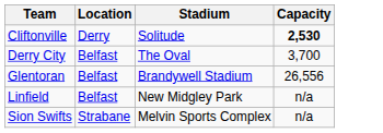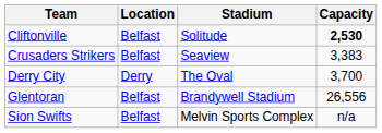 <table class="wikitable sortable">
 <tr>
 <th>Team</th>
 <th>Location</th>
 <th>Stadium</th>
 <th>Capacity</th>
 </tr>
 <tr>
 <td><a href='#'>Cliftonville</a></td>
-<td><a href='#'>Derry</a></td>
+<td><a href='#'>Belfast</a> </td>
 <td><a href='#'>Solitude</a></td>
 <td style="text-align:center"><strong>2,530</strong></td>
 </tr>
 <tr>
+<td><a href='#'>Crusaders Strikers</a></td>
+<td><a href='#'>Belfast</a> </td>
+<td><a href='#'>Seaview</a></td>
+<td style="text-align:center">3,383</td>
+</tr>
+<tr>
 <td><a href='#'>Derry City</a></td>
-<td><a href='#'>Belfast</a> </td>
+<td><a href='#'>Derry</a></td>
 <td><a href='#'>The Oval</a></td>
 <td style="text-align:center">3,700</td>
 </tr>
 <tr>
 <td><a href='#'>Glentoran</a></td>
 <td><a href='#'>Belfast</a> </td>
 <td><a href='#'>Brandywell Stadium</a></td>
 <td style="text-align:center">26,556</td>
 </tr>
 <tr>
-<td><a href='#'>Linfield</a></td>
+<td><a href='#'>Sion Swifts</a></td>
 <td><a href='#'>Belfast</a> </td>
-<td>New Midgley Park</td>
-<td style="text-align:center">n/a</td>
-</tr>
-<tr>
-<td><a href='#'>Sion Swifts</a></td>
-<td><a href='#'>Strabane</a></td>
 <td>Melvin Sports Complex</td>
 <td style="text-align:center">n/a</td>
 </tr>
 </table>
